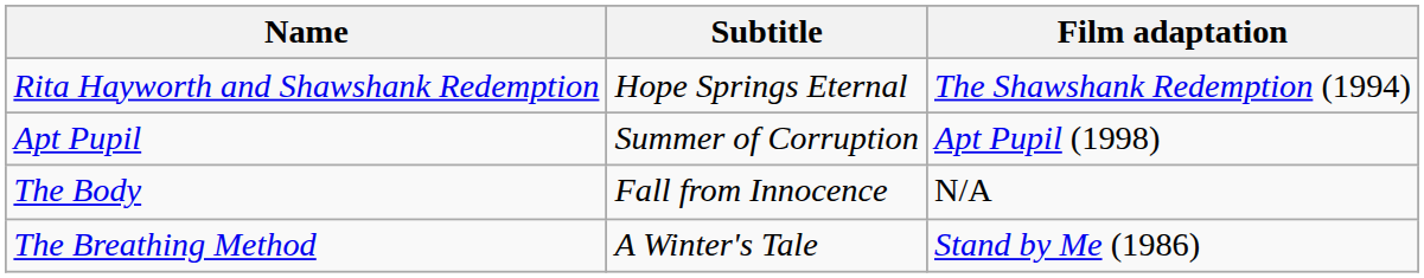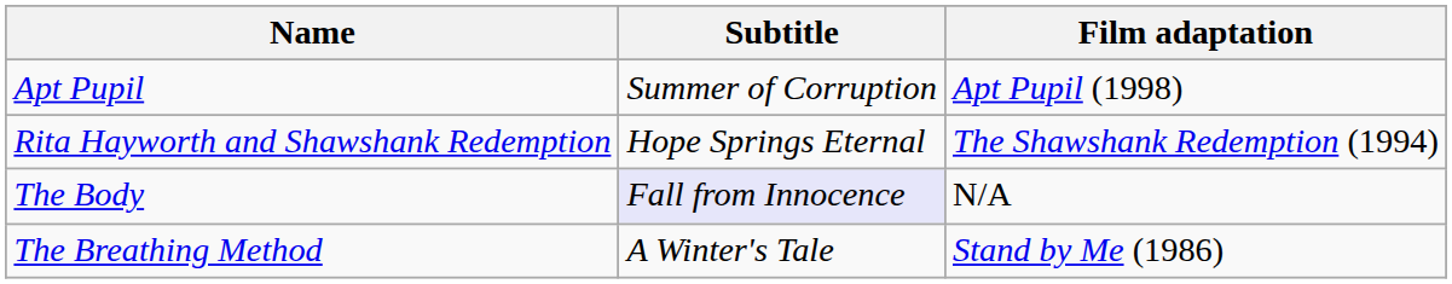 <table class="wikitable">
 <tr>
 <th>Name</th>
 <th>Subtitle</th>
 <th>Film adaptation</th>
 </tr>
 <tr>
+<td><em><a href='#'>Apt Pupil</a></em></td>
+<td><em>Summer of Corruption</em></td>
+<td><em><a href='#'>Apt Pupil</a></em> (1998)</td>
+</tr>
+<tr>
 <td><em><a href='#'>Rita Hayworth and Shawshank Redemption</a></em></td>
 <td><em>Hope Springs Eternal</em></td>
 <td><em><a href='#'>The Shawshank Redemption</a></em> (1994)</td>
 </tr>
 <tr>
-<td><em><a href='#'>Apt Pupil</a></em></td>
-<td><em>Summer of Corruption</em></td>
-<td><em><a href='#'>Apt Pupil</a></em> (1998)</td>
-</tr>
-<tr>
 <td><em><a href='#'>The Body</a></em></td>
-<td><em>Fall from Innocence</em></td>
+<td style="background: lavender;"><em>Fall from Innocence</em></td>
 <td>N/A</td>
 </tr>
 <tr>
 <td><em><a href='#'>The Breathing Method</a></em></td>
 <td><em>A Winter's Tale</em></td>
 <td><em><a href='#'>Stand by Me</a></em> (1986)</td>
 </tr>
 </table>
